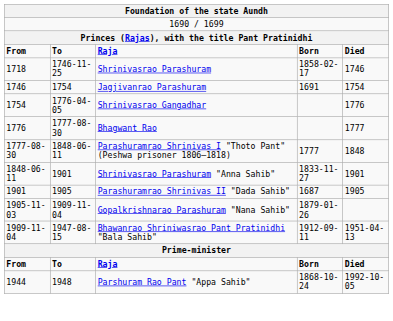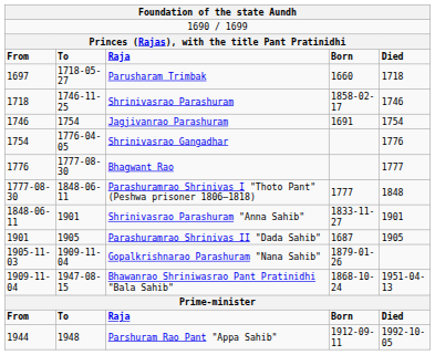 <table class="wikitable">
 <tr>
 <th colspan="5">Foundation of the state Aundh</th>
 </tr>
 <tr>
 <td colspan="5" style="text-align:center;">1690 / 1699</td>
 </tr>
 <tr>
 <th colspan="5">Princes (<a href='#'>Rajas</a>), with the title Pant Pratinidhi</th>
 </tr>
 <tr>
 <td><strong>From</strong></td>
 <td><strong>To</strong></td>
 <td><strong><a href='#'>Raja</a></strong></td>
 <td><strong>Born</strong></td>
 <td><strong>Died</strong></td>
+</tr>
+<tr>
+<td>1697</td>
+<td>1718-05-27</td>
+<td><a href='#'>Parusharam Trimbak</a></td>
+<td>1660</td>
+<td>1718</td>
 </tr>
 <tr>
 <td>1718</td>
 <td>1746-11-25</td>
 <td><a href='#'>Shrinivasrao Parashuram</a></td>
 <td>1858-02-17</td>
 <td>1746</td>
 </tr>
 <tr>
 <td>1746</td>
 <td>1754</td>
 <td><a href='#'>Jagjivanrao Parashuram</a></td>
 <td>1691</td>
 <td>1754</td>
 </tr>
 <tr>
 <td>1754</td>
 <td>1776-04-05</td>
 <td><a href='#'>Shrinivasrao Gangadhar</a></td>
 <td></td>
 <td>1776</td>
 </tr>
 <tr>
 <td>1776</td>
 <td>1777-08-30</td>
 <td><a href='#'>Bhagwant Rao</a></td>
 <td></td>
 <td>1777</td>
 </tr>
 <tr>
 <td>1777-08-30</td>
 <td>1848-06-11</td>
 <td><a href='#'>Parashuramrao Shrinivas I</a>  "Thoto Pant" <br> (Peshwa prisoner 1806–1818)</td>
 <td>1777</td>
 <td>1848</td>
 </tr>
 <tr>
 <td>1848-06-11</td>
 <td>1901</td>
 <td><a href='#'>Shrinivasrao Parashuram</a> "Anna Sahib"</td>
 <td>1833-11-27</td>
 <td>1901</td>
 </tr>
 <tr>
 <td>1901</td>
 <td>1905</td>
 <td><a href='#'>Parashuramrao Shrinivas II</a> "Dada Sahib"</td>
 <td>1687</td>
 <td>1905</td>
 </tr>
 <tr>
 <td>1905-11-03</td>
 <td>1909-11-04</td>
 <td><a href='#'>Gopalkrishnarao Parashuram</a> "Nana Sahib"</td>
 <td>1879-01-26</td>
 <td></td>
 </tr>
 <tr>
 <td>1909-11-04</td>
 <td>1947-08-15</td>
 <td><a href='#'>Bhawanrao Shriniwasrao Pant Pratinidhi</a> "Bala Sahib"</td>
-<td>1912-09-11</td>
+<td>1868-10-24</td>
 <td>1951-04-13</td>
 </tr>
 <tr>
 <th colspan="5">Prime-minister</th>
 </tr>
 <tr>
 <td><strong>From</strong></td>
 <td><strong>To</strong></td>
 <td><strong><a href='#'>Raja</a></strong></td>
 <td><strong>Born</strong></td>
 <td><strong>Died</strong></td>
 </tr>
 <tr>
 <td>1944</td>
 <td>1948</td>
 <td><a href='#'>Parshuram Rao Pant</a> "Appa Sahib"</td>
-<td>1868-10-24</td>
+<td>1912-09-11</td>
 <td>1992-10-05</td>
 </tr>
 </table>
